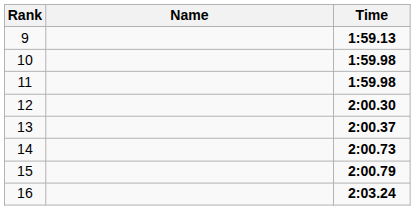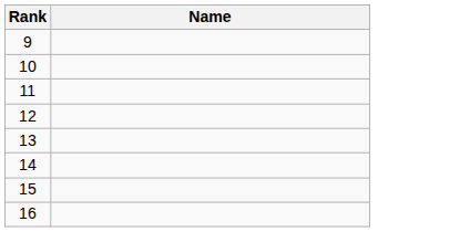 <table class="wikitable">
 <tr>
 <th>Rank</th>
 <th align="center" style="width: 20em">Name</th>
-<th align="center" style="width: 5em">Time</th>
 </tr>
 <tr>
 <td align="center">9</td>
 <td></td>
-<td align="center"><strong>1:59.13</strong></td>
 </tr>
 <tr>
 <td align="center">10</td>
 <td></td>
-<td align="center"><strong>1:59.98</strong></td>
 </tr>
 <tr>
 <td align="center">11</td>
 <td></td>
-<td align="center"><strong>1:59.98</strong></td>
 </tr>
 <tr>
 <td align="center">12</td>
 <td></td>
-<td align="center"><strong>2:00.30</strong></td>
 </tr>
 <tr>
 <td align="center">13</td>
 <td></td>
-<td align="center"><strong>2:00.37</strong></td>
 </tr>
 <tr>
 <td align="center">14</td>
 <td></td>
-<td align="center"><strong>2:00.73</strong></td>
 </tr>
 <tr>
 <td align="center">15</td>
 <td></td>
-<td align="center"><strong>2:00.79</strong></td>
 </tr>
 <tr>
 <td align="center">16</td>
 <td></td>
-<td align="center"><strong>2:03.24</strong></td>
 </tr>
 </table>
